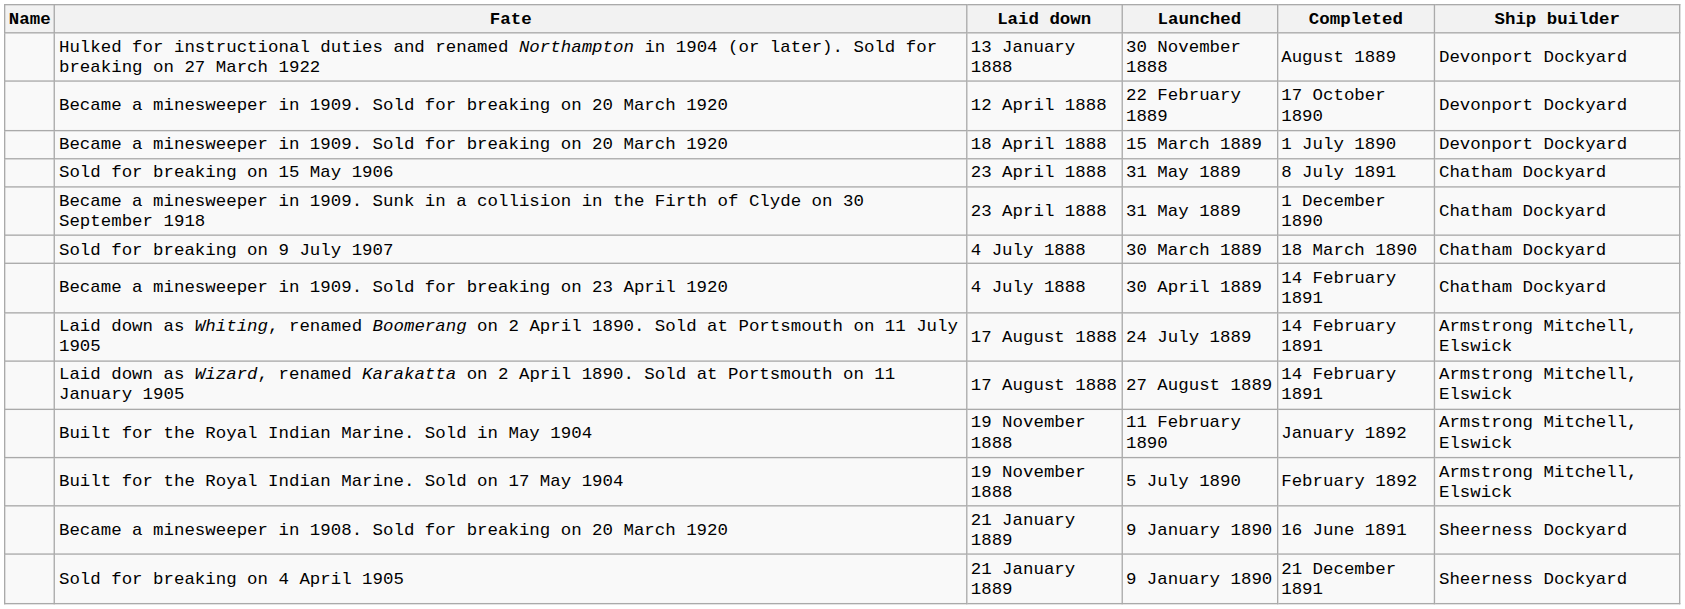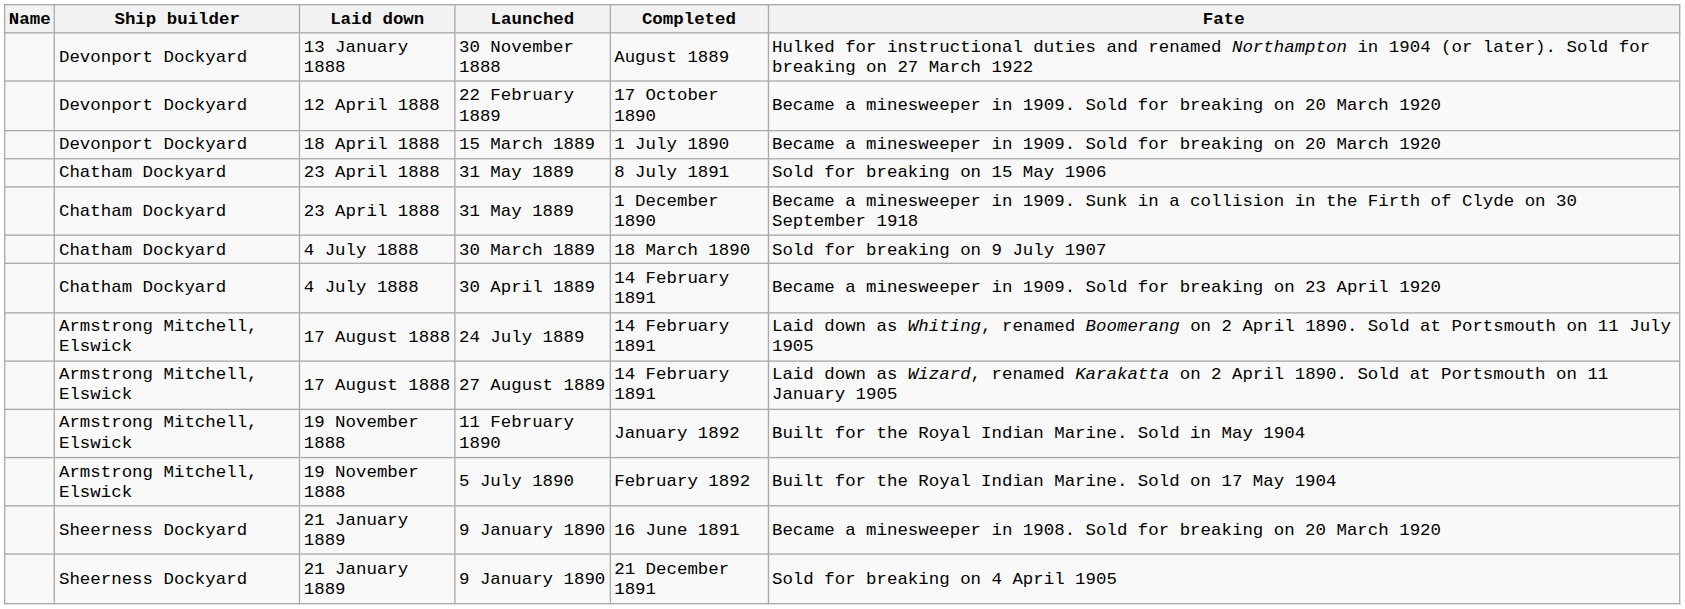 <table class="wikitable" style="text-align:left">
 <tr>
 <th>Name</th>
-<th>Fate</th>
+<th>Ship builder</th>
 <th>Laid down</th>
 <th>Launched</th>
 <th>Completed</th>
-<th>Ship builder</th>
+<th>Fate</th>
 </tr>
 <tr>
 <td></td>
-<td>Hulked for instructional duties and renamed <em>Northampton</em> in 1904 (or later). Sold for breaking on 27 March 1922</td>
+<td>Devonport Dockyard</td>
 <td>13 January 1888</td>
 <td>30 November 1888</td>
 <td>August 1889</td>
-<td>Devonport Dockyard</td>
+<td>Hulked for instructional duties and renamed <em>Northampton</em> in 1904 (or later). Sold for breaking on 27 March 1922</td>
 </tr>
 <tr>
 <td></td>
-<td>Became a minesweeper in 1909. Sold for breaking on 20 March 1920</td>
+<td>Devonport Dockyard</td>
 <td>12 April 1888</td>
 <td>22 February 1889</td>
 <td>17 October 1890</td>
-<td>Devonport Dockyard</td>
+<td>Became a minesweeper in 1909. Sold for breaking on 20 March 1920</td>
 </tr>
 <tr>
 <td></td>
-<td>Became a minesweeper in 1909. Sold for breaking on 20 March 1920</td>
+<td>Devonport Dockyard</td>
 <td>18 April 1888</td>
 <td>15 March 1889</td>
 <td>1 July 1890</td>
-<td>Devonport Dockyard</td>
+<td>Became a minesweeper in 1909. Sold for breaking on 20 March 1920</td>
 </tr>
 <tr>
 <td></td>
-<td>Sold for breaking on 15 May 1906</td>
+<td>Chatham Dockyard</td>
 <td>23 April 1888</td>
 <td>31 May 1889</td>
 <td>8 July 1891</td>
-<td>Chatham Dockyard</td>
+<td>Sold for breaking on 15 May 1906</td>
 </tr>
 <tr>
 <td></td>
-<td>Became a minesweeper in 1909. Sunk in a collision in the Firth of Clyde on 30 September 1918</td>
+<td>Chatham Dockyard</td>
 <td>23 April 1888</td>
 <td>31 May 1889</td>
 <td>1 December 1890</td>
-<td>Chatham Dockyard</td>
+<td>Became a minesweeper in 1909. Sunk in a collision in the Firth of Clyde on 30 September 1918</td>
 </tr>
 <tr>
 <td></td>
-<td>Sold for breaking on 9 July 1907</td>
+<td>Chatham Dockyard</td>
 <td>4 July 1888</td>
 <td>30 March 1889</td>
 <td>18 March 1890</td>
-<td>Chatham Dockyard</td>
+<td>Sold for breaking on 9 July 1907</td>
 </tr>
 <tr>
 <td></td>
-<td>Became a minesweeper in 1909. Sold for breaking on 23 April 1920</td>
+<td>Chatham Dockyard</td>
 <td>4 July 1888</td>
 <td>30 April 1889</td>
 <td>14 February 1891</td>
-<td>Chatham Dockyard</td>
+<td>Became a minesweeper in 1909. Sold for breaking on 23 April 1920</td>
 </tr>
 <tr>
 <td></td>
-<td>Laid down as <em>Whiting</em>, renamed <em>Boomerang</em> on 2 April 1890. Sold at Portsmouth on 11 July 1905</td>
+<td>Armstrong Mitchell, Elswick</td>
 <td>17 August 1888</td>
 <td>24 July 1889</td>
 <td>14 February 1891</td>
-<td>Armstrong Mitchell, Elswick</td>
+<td>Laid down as <em>Whiting</em>, renamed <em>Boomerang</em> on 2 April 1890. Sold at Portsmouth on 11 July 1905</td>
 </tr>
 <tr>
 <td></td>
-<td>Laid down as <em>Wizard</em>, renamed <em>Karakatta</em> on 2 April 1890. Sold at Portsmouth on 11 January 1905</td>
+<td>Armstrong Mitchell, Elswick</td>
 <td>17 August 1888</td>
 <td>27 August 1889</td>
 <td>14 February 1891</td>
-<td>Armstrong Mitchell, Elswick</td>
+<td>Laid down as <em>Wizard</em>, renamed <em>Karakatta</em> on 2 April 1890. Sold at Portsmouth on 11 January 1905</td>
 </tr>
 <tr>
 <td></td>
-<td>Built for the Royal Indian Marine. Sold in May 1904</td>
+<td>Armstrong Mitchell, Elswick</td>
 <td>19 November 1888</td>
 <td>11 February 1890</td>
 <td>January 1892</td>
-<td>Armstrong Mitchell, Elswick</td>
+<td>Built for the Royal Indian Marine. Sold in May 1904</td>
 </tr>
 <tr>
 <td></td>
-<td>Built for the Royal Indian Marine. Sold on 17 May 1904</td>
+<td>Armstrong Mitchell, Elswick</td>
 <td>19 November 1888</td>
 <td>5 July 1890</td>
 <td>February 1892</td>
-<td>Armstrong Mitchell, Elswick</td>
+<td>Built for the Royal Indian Marine. Sold on 17 May 1904</td>
 </tr>
 <tr>
 <td></td>
-<td>Became a minesweeper in 1908. Sold for breaking on 20 March 1920</td>
+<td>Sheerness Dockyard</td>
 <td>21 January 1889</td>
 <td>9 January 1890</td>
 <td>16 June 1891</td>
-<td>Sheerness Dockyard</td>
+<td>Became a minesweeper in 1908. Sold for breaking on 20 March 1920</td>
 </tr>
 <tr>
 <td></td>
-<td>Sold for breaking on 4 April 1905</td>
+<td>Sheerness Dockyard</td>
 <td>21 January 1889</td>
 <td>9 January 1890</td>
 <td>21 December 1891</td>
-<td>Sheerness Dockyard</td>
+<td>Sold for breaking on 4 April 1905</td>
 </tr>
 </table>
